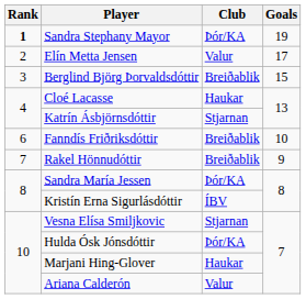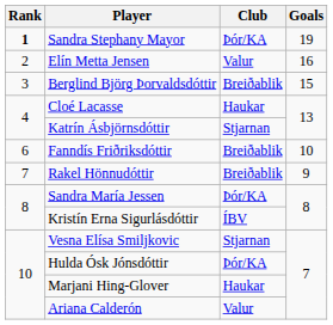 <table class="wikitable" style="text-align:center">
 <tr>
 <th>Rank</th>
 <th>Player</th>
 <th>Club</th>
 <th>Goals</th>
 </tr>
 <tr>
 <td><strong>1</strong></td>
 <td align="left"> <a href='#'>Sandra Stephany Mayor</a></td>
 <td align="left"><a href='#'>Þór/KA</a></td>
 <td>19</td>
 </tr>
 <tr>
 <td>2</td>
 <td align="left"> <a href='#'>Elín Metta Jensen</a></td>
 <td align="left"><a href='#'>Valur</a></td>
-<td>17</td>
+<td>16</td>
 </tr>
 <tr>
 <td>3</td>
 <td align="left"> <a href='#'>Berglind Björg Þorvaldsdóttir</a></td>
 <td align="left"><a href='#'>Breiðablik</a></td>
 <td>15</td>
 </tr>
 <tr>
 <td rowspan="2">4</td>
 <td align="left"> <a href='#'>Cloé Lacasse</a></td>
 <td align="left"><a href='#'>Haukar</a></td>
 <td rowspan="2">13</td>
 </tr>
 <tr>
 <td align="left"> <a href='#'>Katrín Ásbjörnsdóttir</a></td>
 <td align="left"><a href='#'>Stjarnan</a></td>
 </tr>
 <tr>
 <td>6</td>
 <td align="left"> <a href='#'>Fanndís Friðriksdóttir</a></td>
 <td align="left"><a href='#'>Breiðablik</a></td>
 <td>10</td>
 </tr>
 <tr>
 <td>7</td>
 <td align="left"> <a href='#'>Rakel Hönnudóttir</a></td>
 <td align="left"><a href='#'>Breiðablik</a></td>
 <td>9</td>
 </tr>
 <tr>
 <td rowspan="2">8</td>
 <td align="left"> <a href='#'>Sandra María Jessen</a></td>
 <td align="left"><a href='#'>Þór/KA</a></td>
 <td rowspan="2">8</td>
 </tr>
 <tr>
 <td align="left"> Kristín Erna Sigurlásdóttir</td>
 <td align="left"><a href='#'>ÍBV</a></td>
 </tr>
 <tr>
 <td rowspan="4">10</td>
 <td align="left"> <a href='#'>Vesna Elísa Smiljkovic</a></td>
 <td align="left"><a href='#'>Stjarnan</a></td>
 <td rowspan="4">7</td>
 </tr>
 <tr>
 <td align="left"> Hulda Ósk Jónsdóttir</td>
 <td align="left"><a href='#'>Þór/KA</a></td>
 </tr>
 <tr>
 <td align="left"> Marjani Hing-Glover</td>
 <td align="left"><a href='#'>Haukar</a></td>
 </tr>
 <tr>
 <td align="left"> <a href='#'>Ariana Calderón</a></td>
 <td align="left"><a href='#'>Valur</a></td>
 </tr>
 </table>
